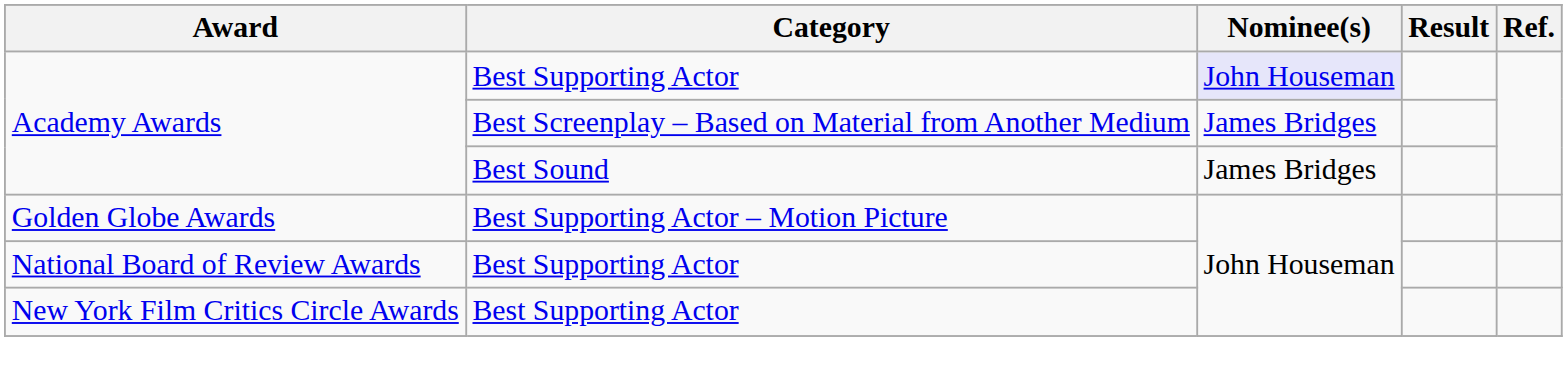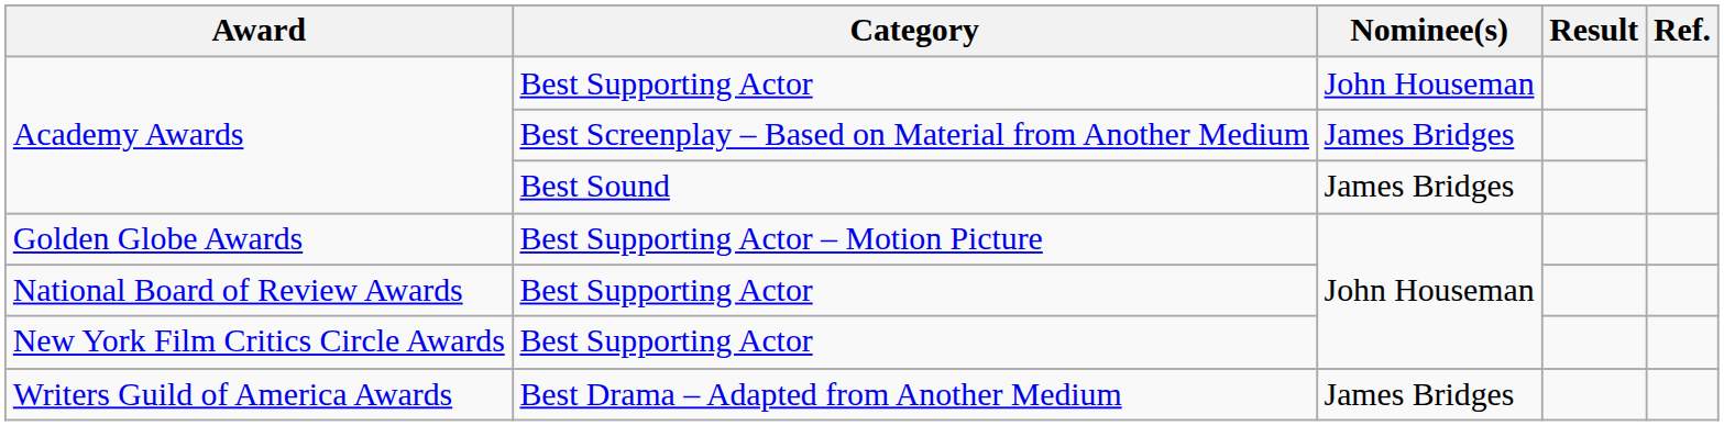 <table class="wikitable plainrowheaders">
 <tr>
 <th>Award</th>
 <th>Category</th>
 <th>Nominee(s)</th>
 <th>Result</th>
 <th>Ref.</th>
 </tr>
 <tr>
 <td rowspan="3"><a href='#'>Academy Awards</a></td>
 <td><a href='#'>Best Supporting Actor</a></td>
-<td style="background: lavender;"><a href='#'>John Houseman</a></td>
+<td><a href='#'>John Houseman</a></td>
 <td></td>
 <td align="center" rowspan="3"></td>
 </tr>
 <tr>
 <td><a href='#'>Best Screenplay – Based on Material from Another Medium</a></td>
 <td><a href='#'>James Bridges</a></td>
 <td></td>
 </tr>
 <tr>
 <td><a href='#'>Best Sound</a></td>
 <td>James Bridges</td>
 <td></td>
 </tr>
 <tr>
 <td><a href='#'>Golden Globe Awards</a></td>
 <td><a href='#'>Best Supporting Actor – Motion Picture</a></td>
 <td rowspan="3">John Houseman</td>
 <td></td>
 <td align="center"></td>
 </tr>
 <tr>
 <td><a href='#'>National Board of Review Awards</a></td>
 <td><a href='#'>Best Supporting Actor</a></td>
 <td></td>
 <td align="center"></td>
 </tr>
 <tr>
 <td><a href='#'>New York Film Critics Circle Awards</a></td>
 <td><a href='#'>Best Supporting Actor</a></td>
 <td></td>
 <td align="center"></td>
 </tr>
+<tr>
+<td><a href='#'>Writers Guild of America Awards</a></td>
+<td><a href='#'>Best Drama – Adapted from Another Medium</a></td>
+<td>James Bridges</td>
+<td></td>
+<td align="center"></td>
+</tr>
 </table>
